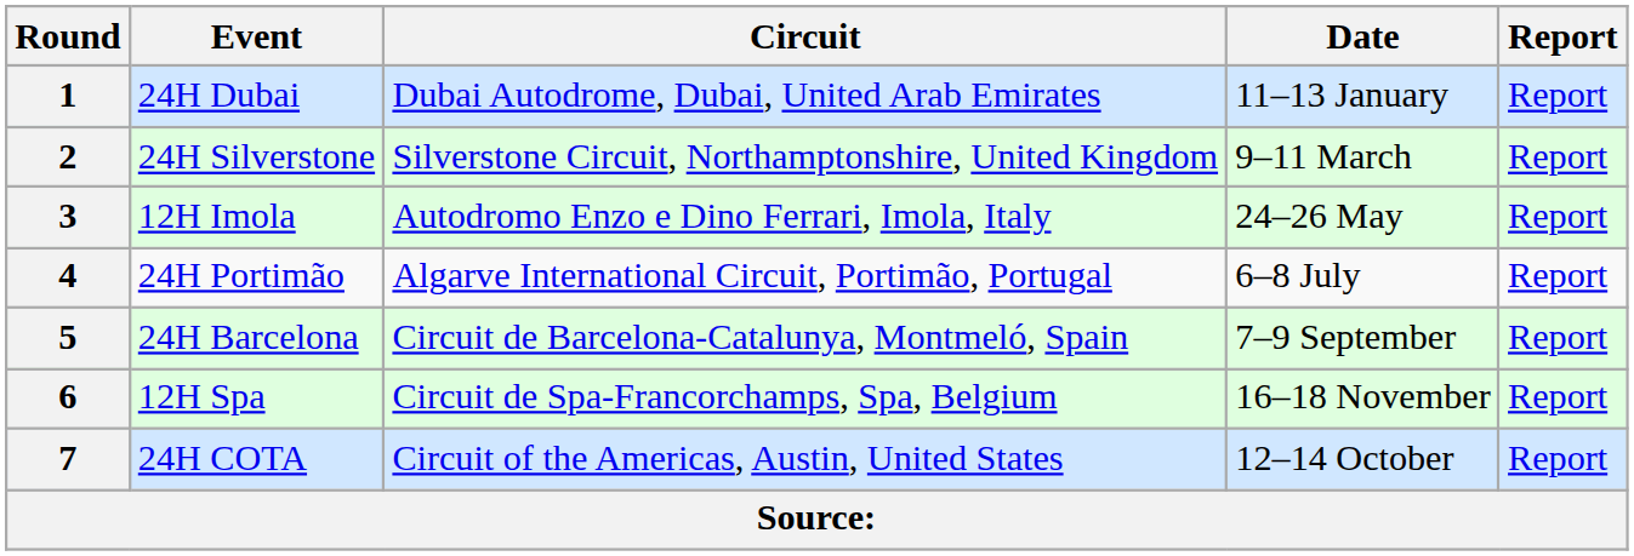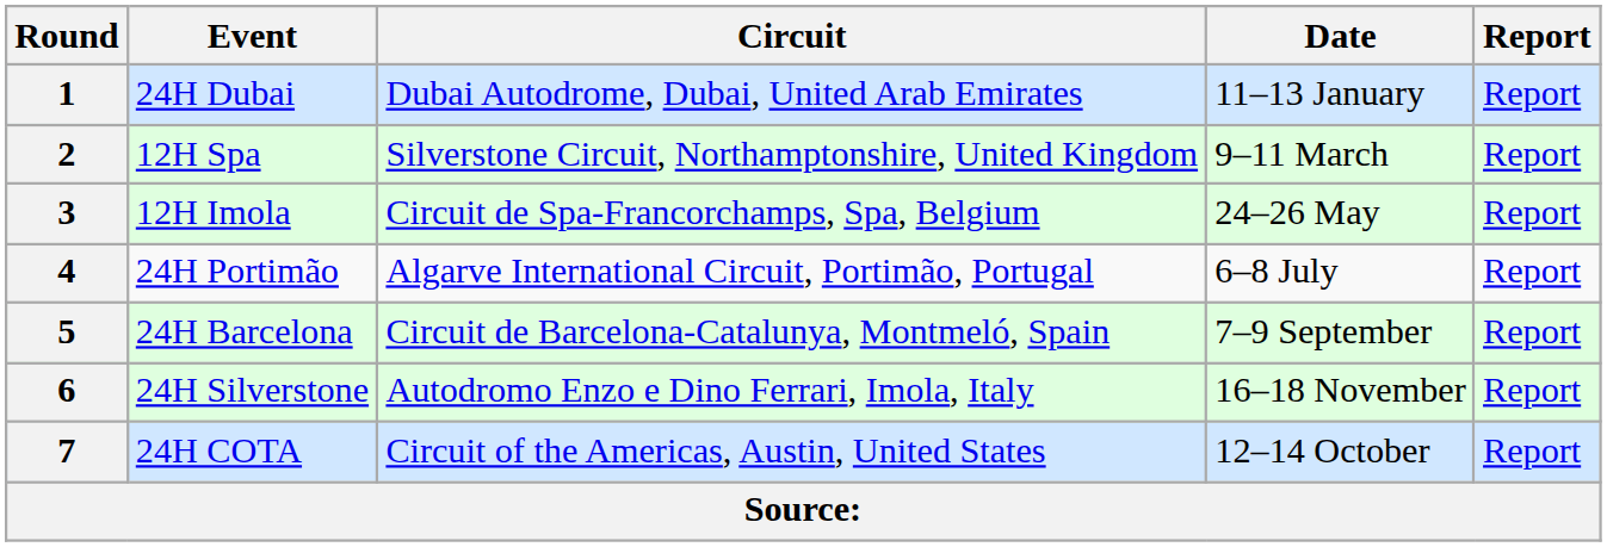 <table class="wikitable" style="font-size: 85%;">
 <tr>
 <th>Round</th>
 <th>Event</th>
 <th>Circuit</th>
 <th>Date</th>
 <th>Report</th>
 </tr>
 <tr bgcolor="#D0E7FF">
 <th>1</th>
 <td><a href='#'>24H Dubai</a></td>
 <td> <a href='#'>Dubai Autodrome</a>, <a href='#'>Dubai</a>, <a href='#'>United Arab Emirates</a></td>
 <td>11–13 January</td>
 <td><a href='#'>Report</a></td>
 </tr>
 <tr bgcolor="#DFFFDF">
 <th>2</th>
-<td><a href='#'>24H Silverstone</a></td>
+<td><a href='#'>12H Spa</a></td>
 <td> <a href='#'>Silverstone Circuit</a>, <a href='#'>Northamptonshire</a>, <a href='#'>United Kingdom</a></td>
 <td>9–11 March</td>
 <td><a href='#'>Report</a></td>
 </tr>
 <tr bgcolor="#DFFFDF">
 <th>3</th>
 <td><a href='#'>12H Imola</a></td>
-<td> <a href='#'>Autodromo Enzo e Dino Ferrari</a>, <a href='#'>Imola</a>, <a href='#'>Italy</a></td>
+<td> <a href='#'>Circuit de Spa-Francorchamps</a>, <a href='#'>Spa</a>, <a href='#'>Belgium</a></td>
 <td>24–26 May</td>
 <td><a href='#'>Report</a></td>
 </tr>
 <tr>
 <th>4</th>
 <td><a href='#'>24H Portimão</a></td>
 <td> <a href='#'>Algarve International Circuit</a>, <a href='#'>Portimão</a>, <a href='#'>Portugal</a></td>
 <td>6–8 July</td>
 <td><a href='#'>Report</a></td>
 </tr>
 <tr bgcolor="#DFFFDF">
 <th>5</th>
 <td><a href='#'>24H Barcelona</a></td>
 <td> <a href='#'>Circuit de Barcelona-Catalunya</a>, <a href='#'>Montmeló</a>, <a href='#'>Spain</a></td>
 <td>7–9 September</td>
 <td><a href='#'>Report</a></td>
 </tr>
 <tr bgcolor="#DFFFDF">
 <th>6</th>
-<td><a href='#'>12H Spa</a></td>
-<td> <a href='#'>Circuit de Spa-Francorchamps</a>, <a href='#'>Spa</a>, <a href='#'>Belgium</a></td>
+<td><a href='#'>24H Silverstone</a></td>
+<td> <a href='#'>Autodromo Enzo e Dino Ferrari</a>, <a href='#'>Imola</a>, <a href='#'>Italy</a></td>
 <td>16–18 November</td>
 <td><a href='#'>Report</a></td>
 </tr>
 <tr bgcolor="#D0E7FF">
 <th>7</th>
 <td><a href='#'>24H COTA</a></td>
 <td> <a href='#'>Circuit of the Americas</a>, <a href='#'>Austin</a>, <a href='#'>United States</a></td>
 <td>12–14 October</td>
 <td><a href='#'>Report</a></td>
 </tr>
 <tr>
 <th colspan=7>Source:</th>
 </tr>
 </table>
